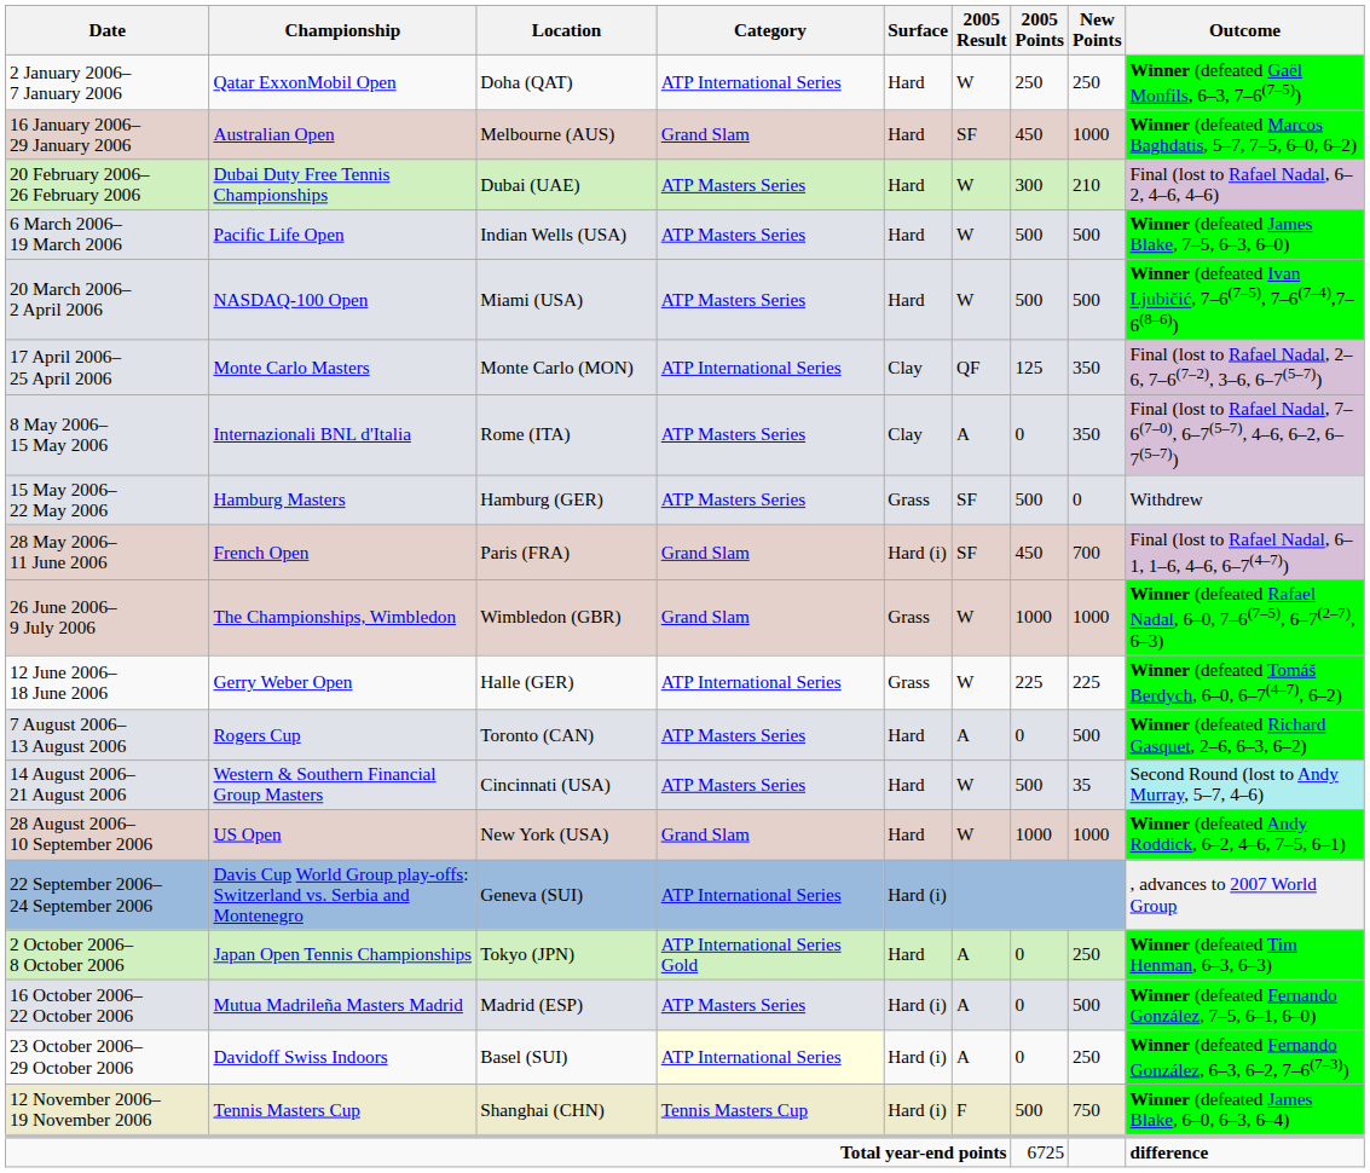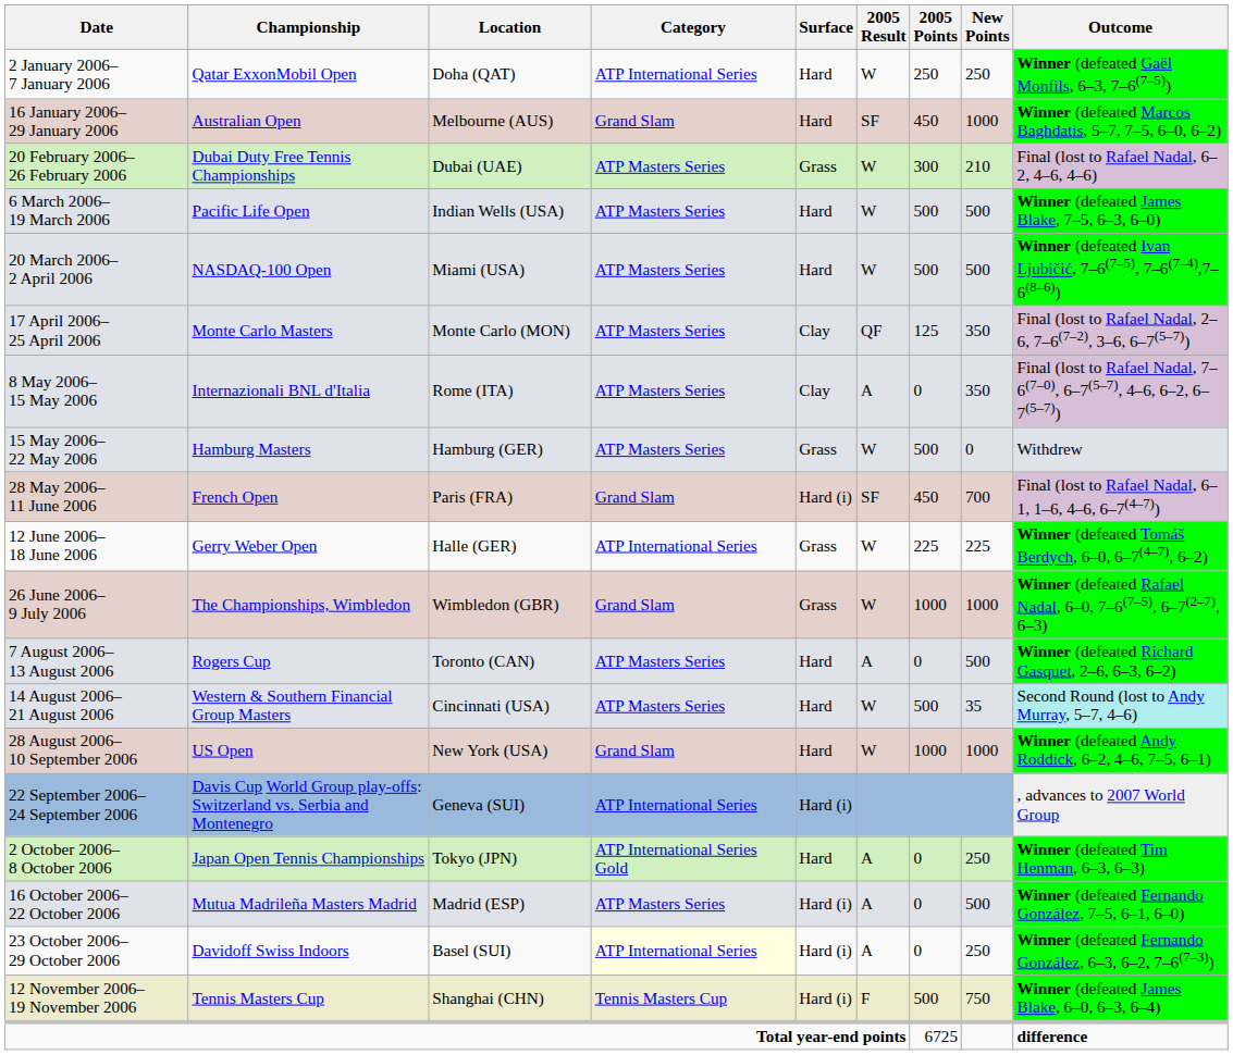 <table class="wikitable">
 <tr>
 <th width=170>Date</th>
 <th width=225>Championship</th>
 <th width=150>Location</th>
 <th width=190>Category</th>
 <th width=50>Surface</th>
 <th width=40>2005 Result</th>
 <th width=40>2005 Points</th>
 <th width=40>New Points</th>
 <th width=200>Outcome</th>
 </tr>
 <tr>
 <td>2 January 2006–<br>7 January 2006</td>
 <td><a href='#'>Qatar ExxonMobil Open</a></td>
 <td>Doha (QAT)</td>
 <td><a href='#'>ATP International Series</a></td>
 <td>Hard</td>
 <td>W</td>
 <td>250</td>
 <td>250</td>
 <td style="background:lime;"><strong>Winner</strong> (defeated <a href='#'>Gaël Monfils</a>, 6–3, 7–6<sup>(7–5)</sup>)</td>
 </tr>
 <tr style="background:#e5d1cb;">
 <td>16 January 2006–<br>29 January 2006</td>
 <td><a href='#'>Australian Open</a></td>
 <td>Melbourne (AUS)</td>
 <td><a href='#'>Grand Slam</a></td>
 <td>Hard</td>
 <td>SF</td>
 <td>450</td>
 <td>1000</td>
 <td style="background:lime;"><strong>Winner</strong> (defeated <a href='#'>Marcos Baghdatis</a>, 5–7, 7–5, 6–0, 6–2)</td>
 </tr>
 <tr style="background:#d0f0c0;">
 <td>20 February 2006–<br>26 February 2006</td>
 <td><a href='#'>Dubai Duty Free Tennis Championships</a></td>
 <td>Dubai (UAE)</td>
 <td><a href='#'>ATP Masters Series</a></td>
-<td>Hard</td>
+<td>Grass</td>
 <td>W</td>
 <td>300</td>
 <td>210</td>
 <td style="background:thistle;">Final (lost to <a href='#'>Rafael Nadal</a>, 6–2, 4–6, 4–6)</td>
 </tr>
 <tr style="background:#dfe2e9;">
 <td>6 March 2006–<br>19 March 2006</td>
 <td><a href='#'>Pacific Life Open</a></td>
 <td>Indian Wells (USA)</td>
 <td><a href='#'>ATP Masters Series</a></td>
 <td>Hard</td>
 <td>W</td>
 <td>500</td>
 <td>500</td>
 <td style="background:lime;"><strong>Winner</strong> (defeated <a href='#'>James Blake</a>, 7–5, 6–3, 6–0)</td>
 </tr>
 <tr style="background:#dfe2e9;">
 <td>20 March 2006–<br>2 April 2006</td>
 <td><a href='#'>NASDAQ-100 Open</a></td>
 <td>Miami (USA)</td>
 <td><a href='#'>ATP Masters Series</a></td>
 <td>Hard</td>
 <td>W</td>
 <td>500</td>
 <td>500</td>
 <td style="background:lime;"><strong>Winner</strong> (defeated <a href='#'>Ivan Ljubičić</a>, 7–6<sup>(7–5)</sup>, 7–6<sup>(7–4)</sup>,7–6<sup>(8–6)</sup>)</td>
 </tr>
 <tr style="background:#dfe2e9;">
 <td>17 April 2006–<br>25 April 2006</td>
 <td><a href='#'>Monte Carlo Masters</a></td>
 <td>Monte Carlo (MON)</td>
-<td><a href='#'>ATP International Series</a></td>
+<td><a href='#'>ATP Masters Series</a></td>
 <td>Clay</td>
 <td>QF</td>
 <td>125</td>
 <td>350</td>
 <td style="background:thistle;">Final (lost to <a href='#'>Rafael Nadal</a>, 2–6, 7–6<sup>(7–2)</sup>, 3–6, 6–7<sup>(5–7)</sup>)</td>
 </tr>
 <tr style="background:#dfe2e9;">
 <td>8 May 2006–<br>15 May 2006</td>
 <td><a href='#'>Internazionali BNL d'Italia</a></td>
 <td>Rome (ITA)</td>
 <td><a href='#'>ATP Masters Series</a></td>
 <td>Clay</td>
 <td>A</td>
 <td>0</td>
 <td>350</td>
 <td style="background:thistle;">Final (lost to <a href='#'>Rafael Nadal</a>, 7–6<sup>(7–0)</sup>, 6–7<sup>(5–7)</sup>, 4–6, 6–2, 6–7<sup>(5–7)</sup>)</td>
 </tr>
 <tr style="background:#dfe2e9;">
 <td>15 May 2006–<br>22 May 2006</td>
 <td><a href='#'>Hamburg Masters</a></td>
 <td>Hamburg (GER)</td>
 <td><a href='#'>ATP Masters Series</a></td>
 <td>Grass</td>
-<td>SF</td>
+<td>W</td>
 <td>500</td>
 <td>0</td>
 <td>Withdrew</td>
 </tr>
 <tr style="background:#e5d1cb;">
 <td>28 May 2006–<br>11 June 2006</td>
 <td><a href='#'>French Open</a></td>
 <td>Paris (FRA)</td>
 <td><a href='#'>Grand Slam</a></td>
 <td>Hard (i)</td>
 <td>SF</td>
 <td>450</td>
 <td>700</td>
 <td style="background:thistle;">Final (lost to <a href='#'>Rafael Nadal</a>, 6–1, 1–6, 4–6, 6–7<sup>(4–7)</sup>)</td>
 </tr>
+<tr>
+<td>12 June 2006–<br>18 June 2006</td>
+<td><a href='#'>Gerry Weber Open</a></td>
+<td>Halle (GER)</td>
+<td><a href='#'>ATP International Series</a></td>
+<td>Grass</td>
+<td>W</td>
+<td>225</td>
+<td>225</td>
+<td style="background:lime;"><strong>Winner</strong> (defeated <a href='#'>Tomáš Berdych</a>, 6–0, 6–7<sup>(4–7)</sup>, 6–2)</td>
+</tr>
 <tr style="background:#e5d1cb;">
 <td>26 June 2006–<br>9 July 2006</td>
 <td><a href='#'>The Championships, Wimbledon</a></td>
 <td>Wimbledon (GBR)</td>
 <td><a href='#'>Grand Slam</a></td>
 <td>Grass</td>
 <td>W</td>
 <td>1000</td>
 <td>1000</td>
 <td style="background:lime;"><strong>Winner</strong> (defeated <a href='#'>Rafael Nadal</a>, 6–0, 7–6<sup>(7–5)</sup>, 6–7<sup>(2–7)</sup>, 6–3)</td>
-</tr>
-<tr>
-<td>12 June 2006–<br>18 June 2006</td>
-<td><a href='#'>Gerry Weber Open</a></td>
-<td>Halle (GER)</td>
-<td><a href='#'>ATP International Series</a></td>
-<td>Grass</td>
-<td>W</td>
-<td>225</td>
-<td>225</td>
-<td style="background:lime;"><strong>Winner</strong> (defeated <a href='#'>Tomáš Berdych</a>, 6–0, 6–7<sup>(4–7)</sup>, 6–2)</td>
 </tr>
 <tr style="background:#dfe2e9;">
 <td>7 August 2006–<br>13 August 2006</td>
 <td><a href='#'>Rogers Cup</a></td>
 <td>Toronto (CAN)</td>
 <td><a href='#'>ATP Masters Series</a></td>
 <td>Hard</td>
 <td>A</td>
 <td>0</td>
 <td>500</td>
 <td style="background:lime;"><strong>Winner</strong> (defeated <a href='#'>Richard Gasquet</a>, 2–6, 6–3, 6–2)</td>
 </tr>
 <tr style="background:#dfe2e9;">
 <td>14 August 2006–<br>21 August 2006</td>
 <td><a href='#'>Western & Southern Financial Group Masters</a></td>
 <td>Cincinnati (USA)</td>
 <td><a href='#'>ATP Masters Series</a></td>
 <td>Hard</td>
 <td>W</td>
 <td>500</td>
 <td>35</td>
 <td style="background:#afeeee;">Second Round (lost to <a href='#'>Andy Murray</a>, 5–7, 4–6)</td>
 </tr>
 <tr style="background:#e5d1cb;">
 <td>28 August 2006–<br>10 September 2006</td>
 <td><a href='#'>US Open</a></td>
 <td>New York (USA)</td>
 <td><a href='#'>Grand Slam</a></td>
 <td>Hard</td>
 <td>W</td>
 <td>1000</td>
 <td>1000</td>
 <td style="background:lime;"><strong>Winner</strong> (defeated <a href='#'>Andy Roddick</a>, 6–2, 4–6, 7–5, 6–1)</td>
 </tr>
 <tr style="background:#99badd;">
 <td>22 September 2006–<br>24 September 2006</td>
 <td><a href='#'>Davis Cup</a> <a href='#'>World Group play-offs</a>: <br> <a href='#'>Switzerland vs. Serbia and Montenegro</a></td>
 <td>Geneva (SUI)</td>
 <td><a href='#'>ATP International Series</a></td>
 <td>Hard (i)</td>
 <td colspan=3></td>
 <td style="background:#efefef;">, advances to <a href='#'>2007 World Group</a></td>
 </tr>
 <tr style="background:#d0f0c0;">
 <td>2 October 2006–<br>8 October 2006</td>
 <td><a href='#'>Japan Open Tennis Championships</a></td>
 <td>Tokyo (JPN)</td>
 <td><a href='#'>ATP International Series Gold</a></td>
 <td>Hard</td>
 <td>A</td>
 <td>0</td>
 <td>250</td>
 <td style="background:lime;"><strong>Winner</strong> (defeated <a href='#'>Tim Henman</a>, 6–3, 6–3)</td>
 </tr>
 <tr style="background:#dfe2e9;">
 <td>16 October 2006–<br>22 October 2006</td>
 <td><a href='#'>Mutua Madrileña Masters Madrid</a></td>
 <td>Madrid (ESP)</td>
 <td><a href='#'>ATP Masters Series</a></td>
 <td>Hard (i)</td>
 <td>A</td>
 <td>0</td>
 <td>500</td>
 <td style="background:lime;"><strong>Winner</strong> (defeated <a href='#'>Fernando González</a>, 7–5, 6–1, 6–0)</td>
 </tr>
 <tr>
 <td>23 October 2006–<br>29 October 2006</td>
 <td><a href='#'>Davidoff Swiss Indoors</a></td>
 <td>Basel (SUI)</td>
 <td style="background: lightyellow;"><a href='#'>ATP International Series</a></td>
 <td>Hard (i)</td>
 <td>A</td>
 <td>0</td>
 <td>250</td>
 <td style="background:lime;"><strong>Winner</strong> (defeated <a href='#'>Fernando González</a>, 6–3, 6–2, 7–6<sup>(7–3)</sup>)</td>
 </tr>
 <tr style="background:#eeeccc;">
 <td>12 November 2006–<br>19 November 2006</td>
 <td><a href='#'>Tennis Masters Cup</a></td>
 <td>Shanghai (CHN)</td>
 <td><a href='#'>Tennis Masters Cup</a></td>
 <td>Hard (i)</td>
 <td>F</td>
 <td>500</td>
 <td>750</td>
 <td style="background:lime;"><strong>Winner</strong> (defeated <a href='#'>James Blake</a>, 6–0, 6–3, 6–4)</td>
 </tr>
 <tr style="border-top:4px solid silver;">
 <td colspan="6" style="text-align:right;"><strong>Total year-end points</strong></td>
 <td align=right>6725</td>
 <td align=right></td>
 <td>  <strong>difference</strong></td>
 </tr>
 </table>
